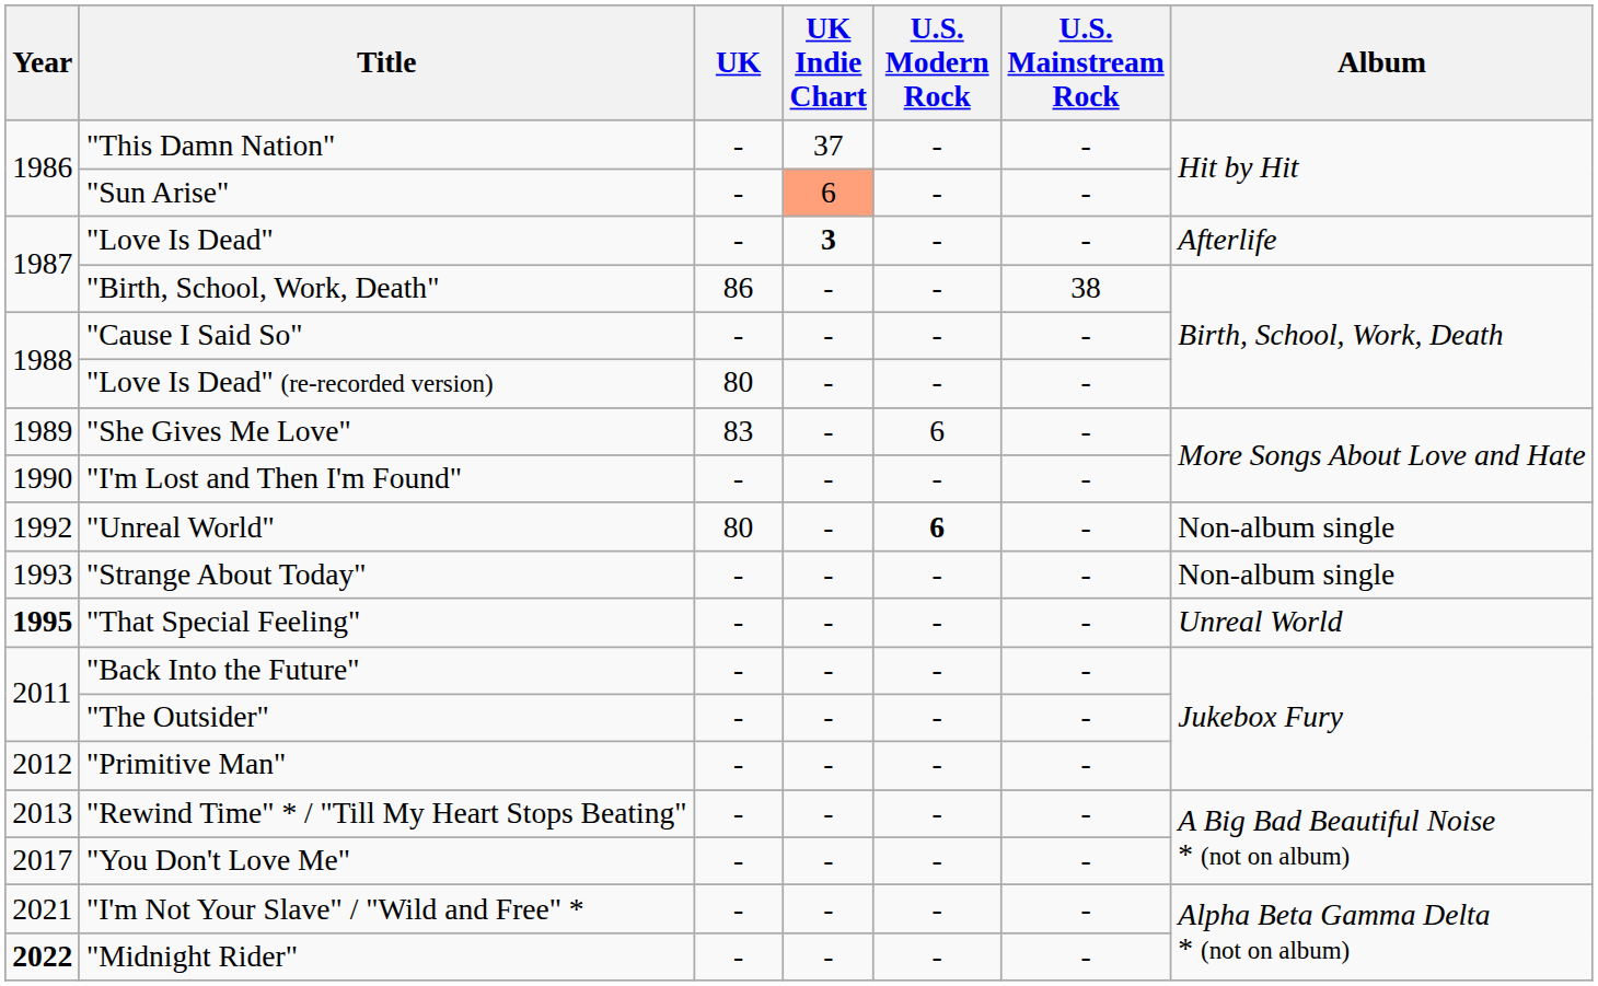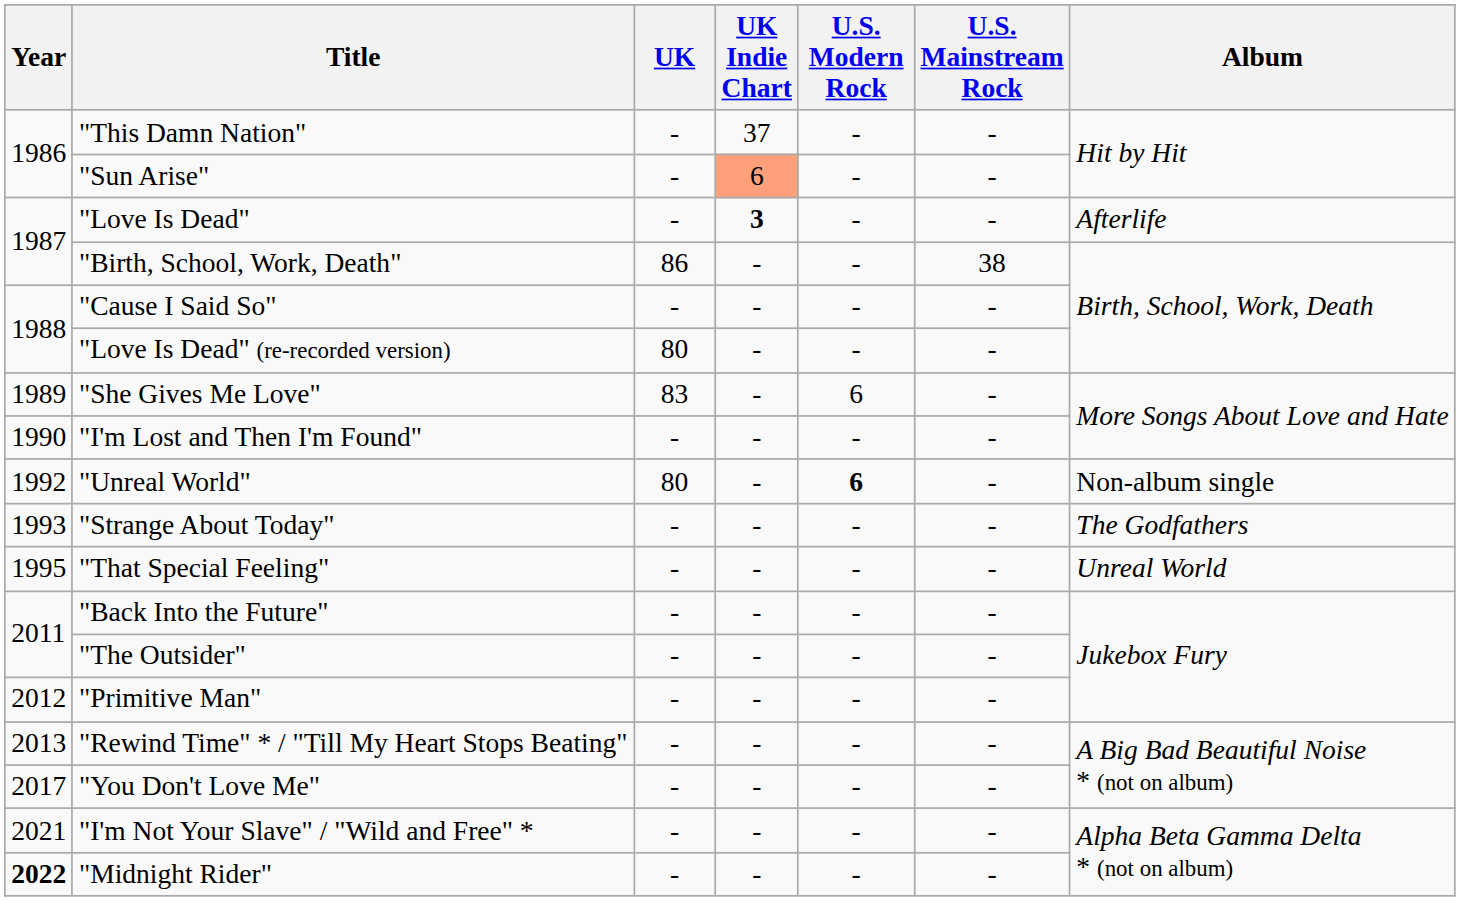 <table class="wikitable">
 <tr>
 <th>Year</th>
 <th>Title</th>
 <th width="40"><a href='#'>UK</a><br></th>
 <th width="40"><a href='#'>UK Indie Chart</a><br></th>
 <th width="60"><a href='#'>U.S. Modern Rock</a></th>
 <th width="60"><a href='#'>U.S. Mainstream Rock</a></th>
 <th>Album</th>
 </tr>
 <tr>
 <td rowspan="2">1986</td>
 <td>"This Damn Nation"</td>
 <td style="text-align:center;">-</td>
 <td style="text-align:center;">37</td>
 <td style="text-align:center;">-</td>
 <td style="text-align:center;">-</td>
 <td rowspan="2"><em>Hit by Hit</em></td>
 </tr>
 <tr>
 <td>"Sun Arise"</td>
 <td style="text-align:center;">-</td>
 <td style="background: lightsalmon; text-align:center;">6</td>
 <td style="text-align:center;">-</td>
 <td style="text-align:center;">-</td>
 </tr>
 <tr>
 <td rowspan="2">1987</td>
 <td>"Love Is Dead"</td>
 <td style="text-align:center;">-</td>
 <td style="text-align:center;"><strong>3</strong></td>
 <td style="text-align:center;">-</td>
 <td style="text-align:center;">-</td>
 <td><em>Afterlife</em></td>
 </tr>
 <tr>
 <td>"Birth, School, Work, Death"</td>
 <td style="text-align:center;">86</td>
 <td style="text-align:center;">-</td>
 <td style="text-align:center;">-</td>
 <td style="text-align:center;">38</td>
 <td rowspan="3"><em>Birth, School, Work, Death</em></td>
 </tr>
 <tr>
 <td rowspan="2">1988</td>
 <td>"Cause I Said So"</td>
 <td style="text-align:center;">-</td>
 <td style="text-align:center;">-</td>
 <td style="text-align:center;">-</td>
 <td style="text-align:center;">-</td>
 </tr>
 <tr>
 <td>"Love Is Dead" <small>(re-recorded version)</small></td>
 <td style="text-align:center;">80</td>
 <td style="text-align:center;">-</td>
 <td style="text-align:center;">-</td>
 <td style="text-align:center;">-</td>
 </tr>
 <tr>
 <td>1989</td>
 <td>"She Gives Me Love"</td>
 <td style="text-align:center;">83</td>
 <td style="text-align:center;">-</td>
 <td style="text-align:center;">6</td>
 <td style="text-align:center;">-</td>
 <td rowspan="2"><em>More Songs About Love and Hate</em></td>
 </tr>
 <tr>
 <td>1990</td>
 <td>"I'm Lost and Then I'm Found"</td>
 <td style="text-align:center;">-</td>
 <td style="text-align:center;">-</td>
 <td style="text-align:center;">-</td>
 <td style="text-align:center;">-</td>
 </tr>
 <tr>
 <td>1992</td>
 <td>"Unreal World"</td>
 <td style="text-align:center;">80</td>
 <td style="text-align:center;">-</td>
 <td style="text-align:center;"><strong>6</strong></td>
 <td style="text-align:center;">-</td>
 <td>Non-album single</td>
 </tr>
 <tr>
 <td>1993</td>
 <td>"Strange About Today"</td>
 <td style="text-align:center;">-</td>
 <td style="text-align:center;">-</td>
 <td style="text-align:center;">-</td>
 <td style="text-align:center;">-</td>
-<td>Non-album single</td>
+<td><em>The Godfathers</em></td>
 </tr>
 <tr>
-<td><strong>1995</strong></td>
+<td>1995</td>
 <td>"That Special Feeling"</td>
 <td style="text-align:center;">-</td>
 <td style="text-align:center;">-</td>
 <td style="text-align:center;">-</td>
 <td style="text-align:center;">-</td>
 <td><em>Unreal World</em></td>
 </tr>
 <tr>
 <td rowspan="2">2011</td>
 <td>"Back Into the Future"</td>
 <td style="text-align:center;">-</td>
 <td style="text-align:center;">-</td>
 <td style="text-align:center;">-</td>
 <td style="text-align:center;">-</td>
 <td rowspan="3"><em>Jukebox Fury</em></td>
 </tr>
 <tr>
 <td>"The Outsider"</td>
 <td style="text-align:center;">-</td>
 <td style="text-align:center;">-</td>
 <td style="text-align:center;">-</td>
 <td style="text-align:center;">-</td>
 </tr>
 <tr>
 <td>2012</td>
 <td>"Primitive Man"</td>
 <td style="text-align:center;">-</td>
 <td style="text-align:center;">-</td>
 <td style="text-align:center;">-</td>
 <td style="text-align:center;">-</td>
 </tr>
 <tr>
 <td>2013</td>
 <td>"Rewind Time" * / "Till My Heart Stops Beating"</td>
 <td style="text-align:center;">-</td>
 <td style="text-align:center;">-</td>
 <td style="text-align:center;">-</td>
 <td style="text-align:center;">-</td>
 <td rowspan="2"><em>A Big Bad Beautiful Noise</em> <br>* <small>(not on album)</small></td>
 </tr>
 <tr>
 <td>2017</td>
 <td>"You Don't Love Me"</td>
 <td style="text-align:center;">-</td>
 <td style="text-align:center;">-</td>
 <td style="text-align:center;">-</td>
 <td style="text-align:center;">-</td>
 </tr>
 <tr>
 <td>2021</td>
 <td>"I'm Not Your Slave" / "Wild and Free" *</td>
 <td style="text-align:center;">-</td>
 <td style="text-align:center;">-</td>
 <td style="text-align:center;">-</td>
 <td style="text-align:center;">-</td>
 <td rowspan="2"><em>Alpha Beta Gamma Delta</em> <br>* <small>(not on album)</small></td>
 </tr>
 <tr>
 <td><strong>2022</strong></td>
 <td>"Midnight Rider"</td>
 <td style="text-align:center;">-</td>
 <td style="text-align:center;">-</td>
 <td style="text-align:center;">-</td>
 <td style="text-align:center;">-</td>
 </tr>
 </table>
